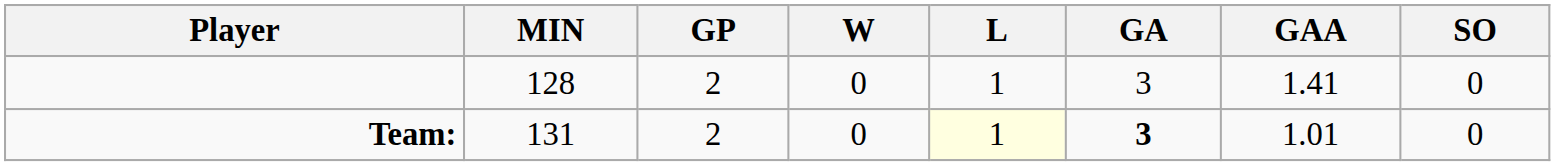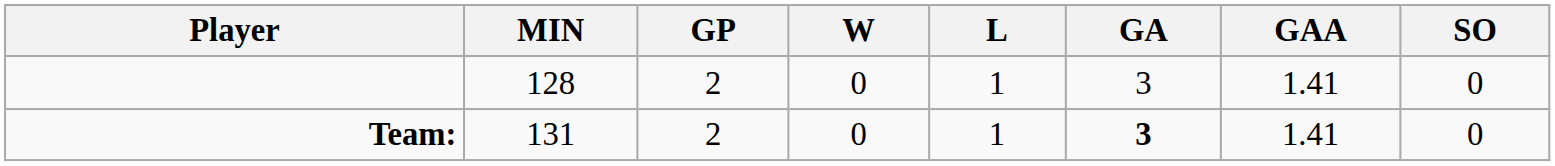 <table class="wikitable sortable" width="60%">
 <tr>
 <th bgcolor="#DDDDFF" width="10%">Player</th>
 <th width="3%" bgcolor="#DDDDFF" title="Minutes played">MIN</th>
 <th width="3%" bgcolor="#DDDDFF" title="Games played in">GP</th>
 <th width="3%" bgcolor="#DDDDFF" title="Wins">W</th>
 <th width="3%" bgcolor="#DDDDFF"title="Losses">L</th>
 <th width="3%" bgcolor="#DDDDFF" title="Goals against">GA</th>
 <th width="3%" bgcolor="#DDDDFF" title="Goals against average">GAA</th>
 <th width="3%" bgcolor="#DDDDFF" title="Shut-outs">SO</th>
 </tr>
 <tr align="center">
 <td align="right"></td>
 <td>128</td>
 <td>2</td>
 <td>0</td>
 <td>1</td>
 <td>3</td>
 <td>1.41</td>
 <td>0</td>
 </tr>
 <tr align="center">
 <td align="right"><strong>Team:</strong></td>
 <td>131</td>
 <td>2</td>
 <td>0</td>
-<td style="background: lightyellow;">1</td>
+<td>1</td>
 <td><strong>3</strong></td>
-<td>1.01</td>
+<td>1.41</td>
 <td>0</td>
 </tr>
 </table>
